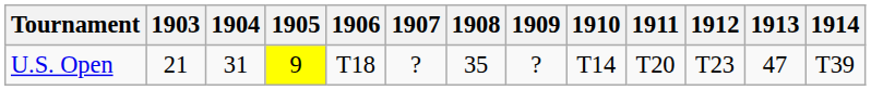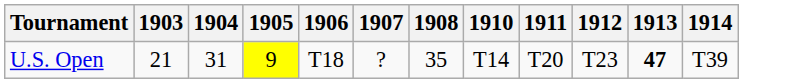 <table class="wikitable" style="font-size:95%;text-align:center;">
 <tr>
 <th>Tournament</th>
 <th>1903</th>
 <th>1904</th>
 <th>1905</th>
 <th>1906</th>
 <th>1907</th>
 <th>1908</th>
-<th>1909</th>
 <th>1910</th>
 <th>1911</th>
 <th>1912</th>
 <th>1913</th>
 <th>1914</th>
 </tr>
 <tr>
 <td align=left><a href='#'>U.S. Open</a></td>
 <td>21</td>
 <td>31</td>
 <td style="background:yellow;">9</td>
 <td>T18</td>
 <td>?</td>
 <td>35</td>
-<td>?</td>
 <td>T14</td>
 <td>T20</td>
 <td>T23</td>
-<td>47</td>
+<td><strong>47</strong></td>
 <td>T39</td>
 </tr>
 </table>
